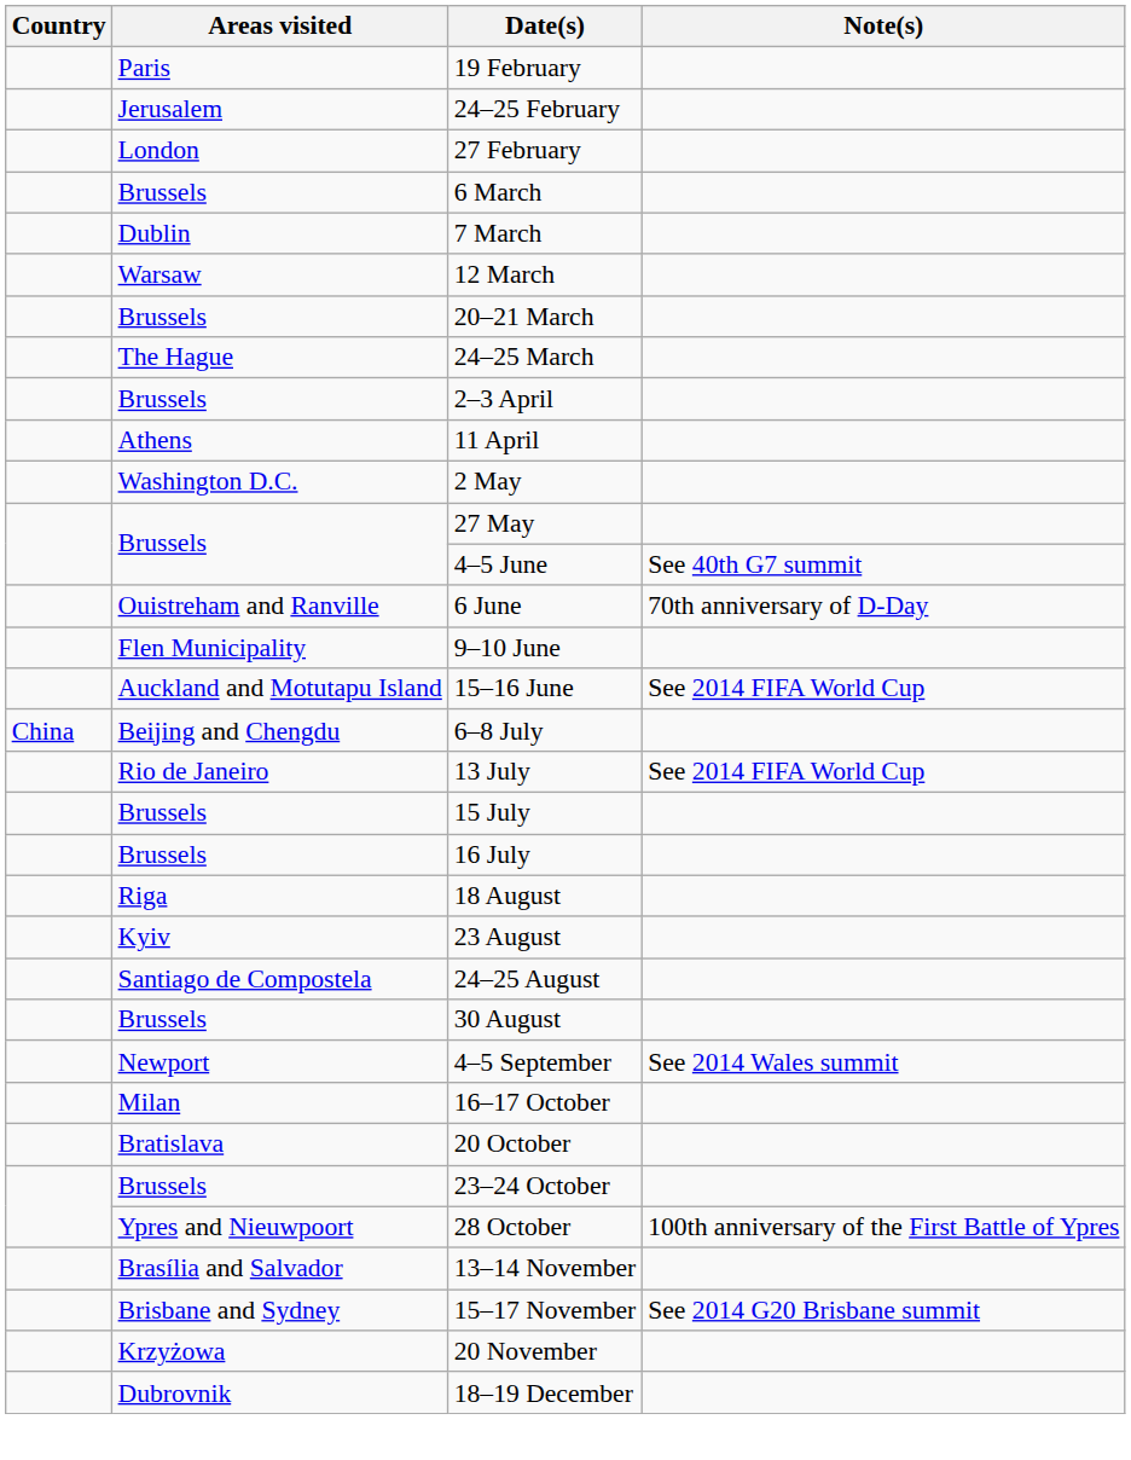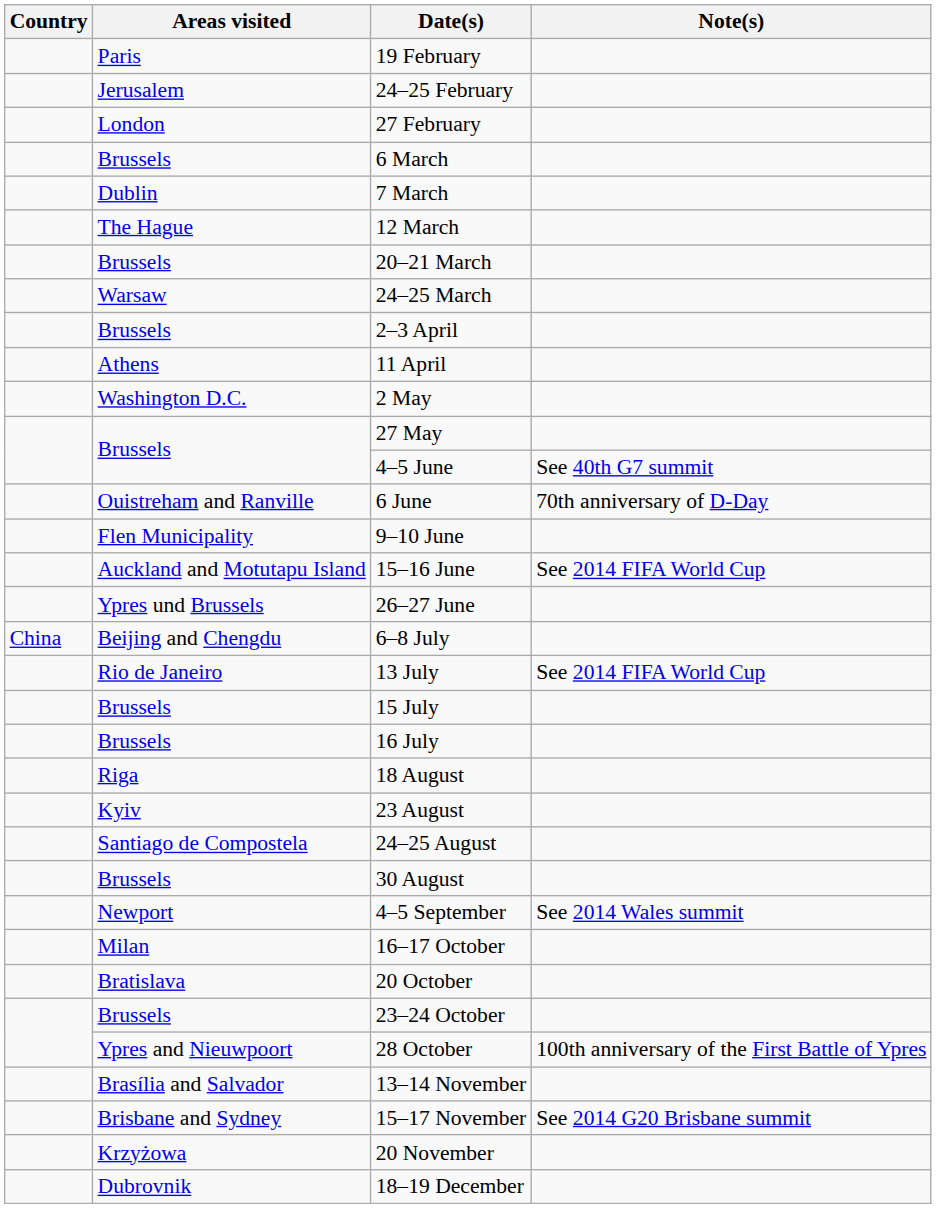 <table class="wikitable">
 <tr>
 <th scope=col>Country</th>
 <th scope=col>Areas visited</th>
 <th scope=col>Date(s)</th>
 <th scope=col>Note(s)</th>
 </tr>
 <tr>
 <td></td>
 <td><a href='#'>Paris</a></td>
 <td>19 February</td>
 <td></td>
 </tr>
 <tr>
 <td></td>
 <td><a href='#'>Jerusalem</a></td>
 <td>24–25 February</td>
 <td></td>
 </tr>
 <tr>
 <td></td>
 <td><a href='#'>London</a></td>
 <td>27 February</td>
 <td></td>
 </tr>
 <tr>
 <td></td>
 <td><a href='#'>Brussels</a></td>
 <td>6 March</td>
 <td></td>
 </tr>
 <tr>
 <td></td>
 <td><a href='#'>Dublin</a></td>
 <td>7 March</td>
 <td></td>
 </tr>
 <tr>
 <td></td>
-<td><a href='#'>Warsaw</a></td>
+<td><a href='#'>The Hague</a></td>
 <td>12 March</td>
 <td></td>
 </tr>
 <tr>
 <td></td>
 <td><a href='#'>Brussels</a></td>
 <td>20–21 March</td>
 <td></td>
 </tr>
 <tr>
 <td></td>
-<td><a href='#'>The Hague</a></td>
+<td><a href='#'>Warsaw</a></td>
 <td>24–25 March</td>
 <td></td>
 </tr>
 <tr>
 <td></td>
 <td><a href='#'>Brussels</a></td>
 <td>2–3 April</td>
 <td></td>
 </tr>
 <tr>
 <td></td>
 <td><a href='#'>Athens</a></td>
 <td>11 April</td>
 <td></td>
 </tr>
 <tr>
 <td></td>
 <td><a href='#'>Washington D.C.</a></td>
 <td>2 May</td>
 <td></td>
 </tr>
 <tr>
 <td rowspan="2"></td>
 <td rowspan="2"><a href='#'>Brussels</a></td>
 <td>27 May</td>
 <td></td>
 </tr>
 <tr>
 <td>4–5 June</td>
 <td>See <a href='#'>40th G7 summit</a></td>
 </tr>
 <tr>
 <td></td>
 <td><a href='#'>Ouistreham</a> and <a href='#'>Ranville</a></td>
 <td>6 June</td>
 <td>70th anniversary of <a href='#'>D-Day</a></td>
 </tr>
 <tr>
 <td></td>
 <td><a href='#'>Flen Municipality</a></td>
 <td>9–10 June</td>
 <td></td>
 </tr>
 <tr>
 <td></td>
 <td><a href='#'>Auckland</a> and <a href='#'>Motutapu Island</a></td>
 <td>15–16 June</td>
 <td>See <a href='#'>2014 FIFA World Cup</a></td>
+</tr>
+<tr>
+<td></td>
+<td><a href='#'>Ypres</a> und <a href='#'>Brussels</a></td>
+<td>26–27 June</td>
+<td></td>
 </tr>
 <tr>
 <td> <a href='#'>China</a></td>
 <td><a href='#'>Beijing</a> and <a href='#'>Chengdu</a></td>
 <td>6–8 July</td>
 <td></td>
 </tr>
 <tr>
 <td></td>
 <td><a href='#'>Rio de Janeiro</a></td>
 <td>13 July</td>
 <td>See <a href='#'>2014 FIFA World Cup</a></td>
 </tr>
 <tr>
 <td></td>
 <td><a href='#'>Brussels</a></td>
 <td>15 July</td>
 <td></td>
 </tr>
 <tr>
 <td></td>
 <td><a href='#'>Brussels</a></td>
 <td>16 July</td>
 <td></td>
 </tr>
 <tr>
 <td></td>
 <td><a href='#'>Riga</a></td>
 <td>18 August</td>
 <td></td>
 </tr>
 <tr>
 <td></td>
 <td><a href='#'>Kyiv</a></td>
 <td>23 August</td>
 <td></td>
 </tr>
 <tr>
 <td></td>
 <td><a href='#'>Santiago de Compostela</a></td>
 <td>24–25 August</td>
 <td></td>
 </tr>
 <tr>
 <td></td>
 <td><a href='#'>Brussels</a></td>
 <td>30 August</td>
 <td></td>
 </tr>
 <tr>
 <td></td>
 <td><a href='#'>Newport</a></td>
 <td>4–5 September</td>
 <td>See <a href='#'>2014 Wales summit</a></td>
 </tr>
 <tr>
 <td></td>
 <td><a href='#'>Milan</a></td>
 <td>16–17 October</td>
 <td></td>
 </tr>
 <tr>
 <td></td>
 <td><a href='#'>Bratislava</a></td>
 <td>20 October</td>
 <td></td>
 </tr>
 <tr>
 <td rowspan="2"></td>
 <td><a href='#'>Brussels</a></td>
 <td>23–24 October</td>
 <td></td>
 </tr>
 <tr>
 <td><a href='#'>Ypres</a> and <a href='#'>Nieuwpoort</a></td>
 <td>28 October</td>
 <td>100th anniversary of the <a href='#'>First Battle of Ypres</a></td>
 </tr>
 <tr>
 <td></td>
 <td><a href='#'>Brasília</a> and <a href='#'>Salvador</a></td>
 <td>13–14 November</td>
 <td></td>
 </tr>
 <tr>
 <td></td>
 <td><a href='#'>Brisbane</a> and <a href='#'>Sydney</a></td>
 <td>15–17 November</td>
 <td>See <a href='#'>2014 G20 Brisbane summit</a></td>
 </tr>
 <tr>
 <td></td>
 <td><a href='#'>Krzyżowa</a></td>
 <td>20 November</td>
 <td></td>
 </tr>
 <tr>
 <td></td>
 <td><a href='#'>Dubrovnik</a></td>
 <td>18–19 December</td>
 <td></td>
 </tr>
 </table>
